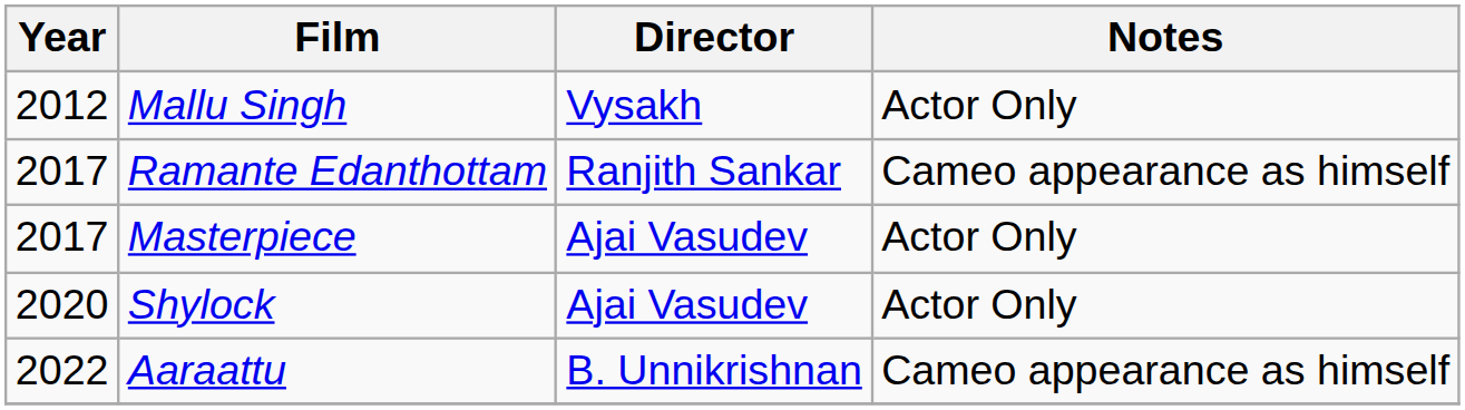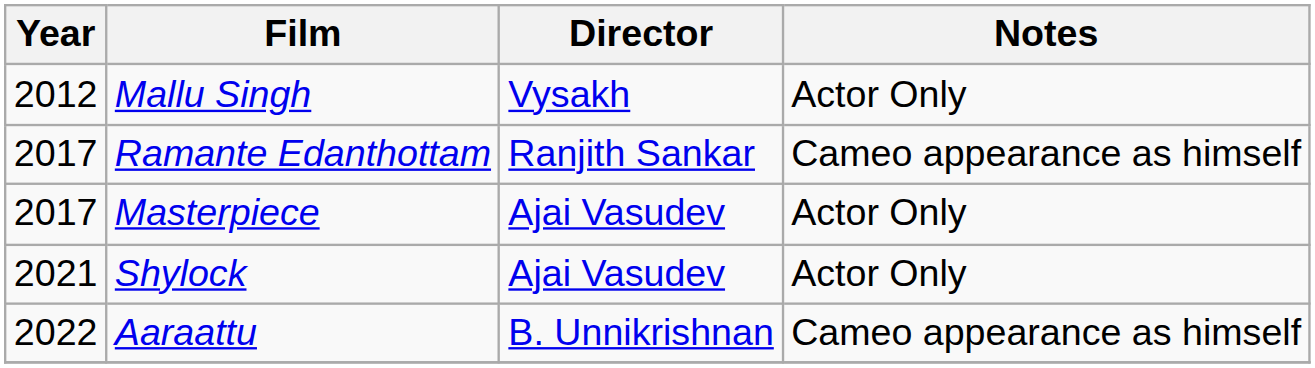 <table class="wikitable">
 <tr>
 <th>Year</th>
 <th>Film</th>
 <th>Director</th>
 <th>Notes</th>
 </tr>
 <tr>
 <td>2012</td>
 <td><em><a href='#'>Mallu Singh</a></em></td>
 <td><a href='#'>Vysakh</a></td>
 <td>Actor  Only</td>
 </tr>
 <tr>
 <td>2017</td>
 <td><em><a href='#'>Ramante Edanthottam</a></em></td>
 <td><a href='#'>Ranjith Sankar</a></td>
 <td>Cameo appearance as himself</td>
 </tr>
 <tr>
 <td>2017</td>
 <td><em><a href='#'>Masterpiece</a></em></td>
 <td><a href='#'>Ajai Vasudev</a></td>
 <td>Actor Only</td>
 </tr>
 <tr>
-<td>2020</td>
+<td>2021</td>
 <td><em><a href='#'>Shylock</a></em></td>
 <td><a href='#'>Ajai Vasudev</a></td>
 <td>Actor Only</td>
 </tr>
 <tr>
 <td>2022</td>
 <td><em><a href='#'>Aaraattu</a></em></td>
 <td><a href='#'>B. Unnikrishnan</a></td>
 <td>Cameo appearance as himself</td>
 </tr>
 <tr>
 </tr>
 </table>
